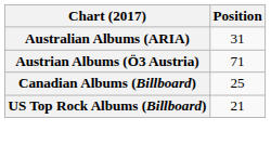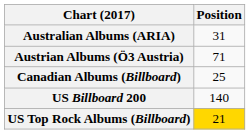 <table class="wikitable sortable plainrowheaders" style="text-align:center">
 <tr>
 <th scope="col">Chart (2017)</th>
 <th scope="col">Position</th>
 </tr>
 <tr>
 <th scope="row">Australian Albums (ARIA)</th>
 <td>31</td>
 </tr>
 <tr>
 <th scope="row">Austrian Albums (Ö3 Austria)</th>
 <td>71</td>
 </tr>
 <tr>
 <th scope="row">Canadian Albums (<em>Billboard</em>)</th>
 <td>25</td>
 </tr>
 <tr>
+<th scope="row">US <em>Billboard</em> 200</th>
+<td>140</td>
+</tr>
+<tr>
 <th scope="row">US Top Rock Albums (<em>Billboard</em>)</th>
-<td>21</td>
+<td style="background: gold;">21</td>
 </tr>
 </table>
